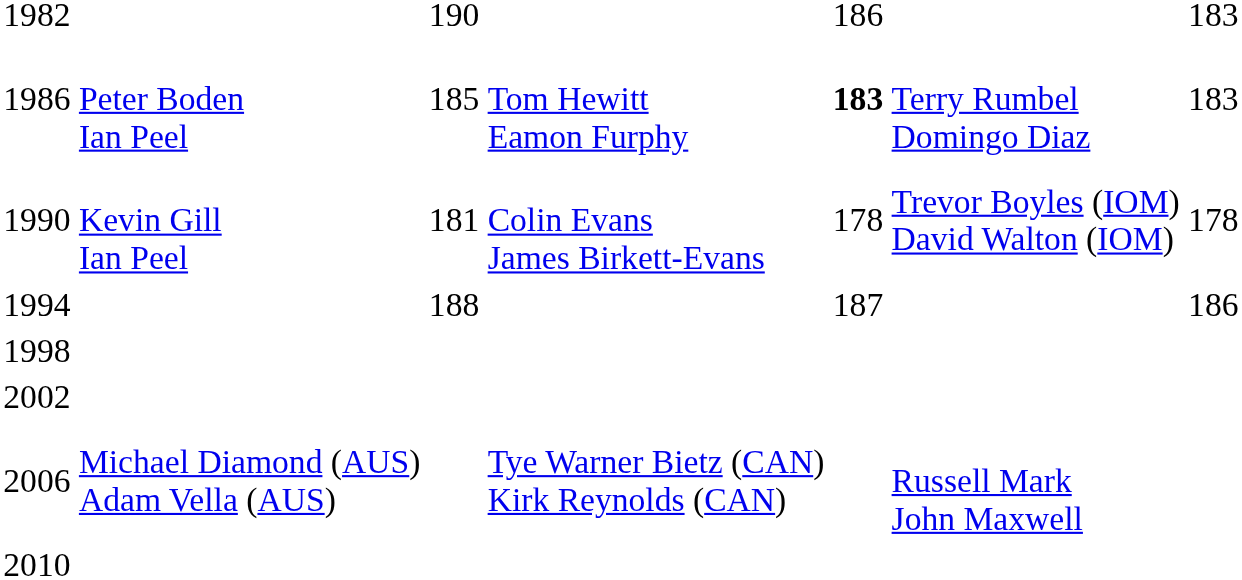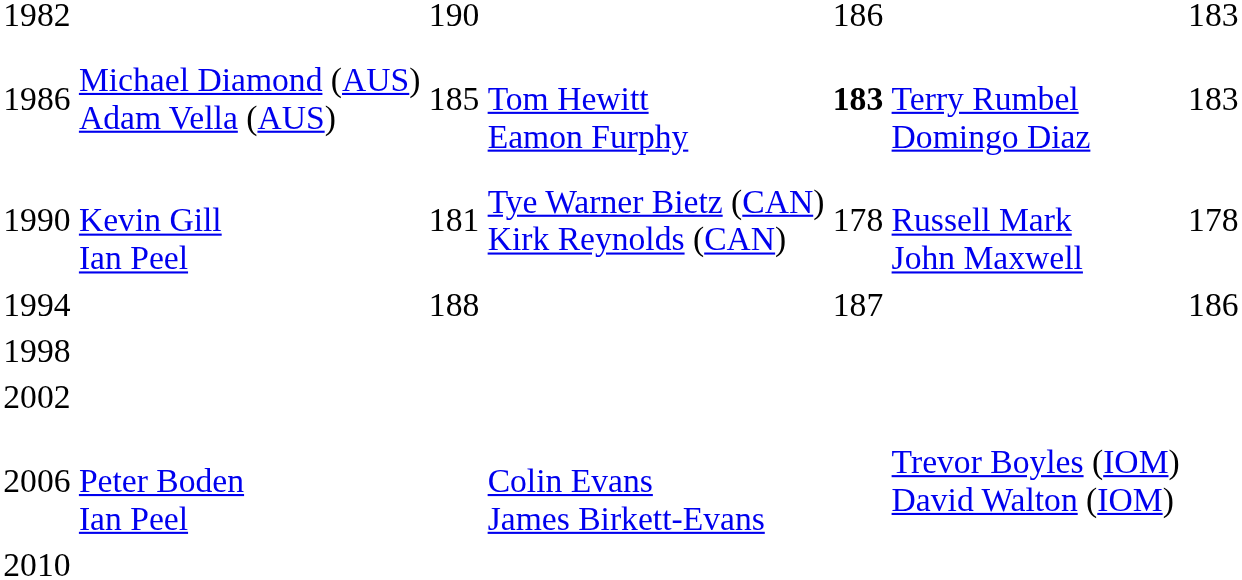 <table>
 <tr>
 <td>1982</td>
 <td></td>
 <td>190</td>
 <td></td>
 <td>186</td>
 <td></td>
 <td>183</td>
 </tr>
 <tr>
 <td>1986</td>
-<td><br><a href='#'>Peter Boden</a><br><a href='#'>Ian Peel</a></td>
+<td> <a href='#'>Michael Diamond</a> (<a href='#'>AUS</a>)<br> <a href='#'>Adam Vella</a> (<a href='#'>AUS</a>)</td>
 <td>185</td>
 <td><br><a href='#'>Tom Hewitt</a><br><a href='#'>Eamon Furphy</a></td>
 <td><strong>183</strong></td>
 <td><br><a href='#'>Terry Rumbel</a><br><a href='#'>Domingo Diaz</a></td>
 <td>183</td>
 </tr>
 <tr>
 <td>1990</td>
 <td><br><a href='#'>Kevin Gill</a><br><a href='#'>Ian Peel</a></td>
 <td>181</td>
-<td><br><a href='#'>Colin Evans</a><br><a href='#'>James Birkett-Evans</a></td>
+<td> <a href='#'>Tye Warner Bietz</a> (<a href='#'>CAN</a>)<br> <a href='#'>Kirk Reynolds</a> (<a href='#'>CAN</a>)</td>
 <td>178</td>
-<td> <a href='#'>Trevor Boyles</a> (<a href='#'>IOM</a>)<br> <a href='#'>David Walton</a> (<a href='#'>IOM</a>)</td>
+<td><br><a href='#'>Russell Mark</a><br><a href='#'>John Maxwell</a></td>
 <td>178</td>
 </tr>
 <tr>
 <td>1994</td>
 <td></td>
 <td>188</td>
 <td></td>
 <td>187</td>
 <td></td>
 <td>186</td>
 </tr>
 <tr>
 <td>1998</td>
 <td></td>
 <td></td>
 <td></td>
 <td></td>
 <td></td>
 <td></td>
 </tr>
 <tr>
 <td>2002</td>
 <td></td>
 <td></td>
 <td></td>
 <td></td>
 <td></td>
 <td></td>
 </tr>
 <tr>
 <td>2006</td>
-<td> <a href='#'>Michael Diamond</a> (<a href='#'>AUS</a>)<br> <a href='#'>Adam Vella</a> (<a href='#'>AUS</a>)</td>
+<td><br><a href='#'>Peter Boden</a><br><a href='#'>Ian Peel</a></td>
 <td></td>
-<td> <a href='#'>Tye Warner Bietz</a> (<a href='#'>CAN</a>)<br> <a href='#'>Kirk Reynolds</a> (<a href='#'>CAN</a>)</td>
+<td><br><a href='#'>Colin Evans</a><br><a href='#'>James Birkett-Evans</a></td>
 <td></td>
-<td><br><a href='#'>Russell Mark</a><br><a href='#'>John Maxwell</a></td>
+<td> <a href='#'>Trevor Boyles</a> (<a href='#'>IOM</a>)<br> <a href='#'>David Walton</a> (<a href='#'>IOM</a>)</td>
 <td></td>
 </tr>
 <tr>
 <td>2010<br></td>
 <td></td>
 <td></td>
 <td></td>
 <td></td>
 <td></td>
 <td></td>
 </tr>
 </table>
